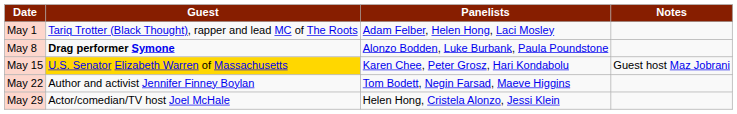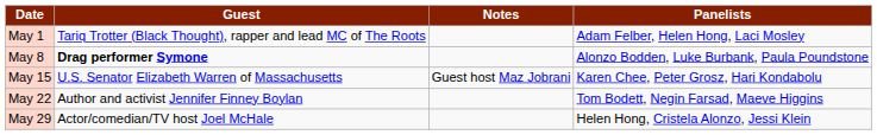 <table class="wikitable">
 <tr>
 <th style="background:#871E00;color:#FFFFFF;">Date</th>
 <th style="background:#871E00;color:#FFFFFF;">Guest</th>
+<th style="background:#871E00;color:#FFFFFF;">Notes</th>
 <th style="background:#871E00;color:#FFFFFF;">Panelists</th>
-<th style="background:#871E00;color:#FFFFFF;">Notes</th>
 </tr>
 <tr>
 <td style="background:#FDD6CC;color:#000000;">May 1</td>
 <td><a href='#'>Tariq Trotter (Black Thought)</a>, rapper and lead <a href='#'>MC</a> of <a href='#'>The Roots</a></td>
+<td></td>
 <td><a href='#'>Adam Felber</a>, <a href='#'>Helen Hong</a>, <a href='#'>Laci Mosley</a></td>
-<td></td>
 </tr>
 <tr>
 <td style="background:#FDD6CC;color:#000000;">May 8</td>
 <td><strong>Drag performer <a href='#'>Symone</a></strong></td>
+<td></td>
 <td><a href='#'>Alonzo Bodden</a>, <a href='#'>Luke Burbank</a>, <a href='#'>Paula Poundstone</a></td>
-<td></td>
 </tr>
 <tr>
 <td style="background:#FDD6CC;color:#000000;">May 15</td>
-<td style="background: gold;"><a href='#'>U.S. Senator</a> <a href='#'>Elizabeth Warren</a> of <a href='#'>Massachusetts</a></td>
+<td><a href='#'>U.S. Senator</a> <a href='#'>Elizabeth Warren</a> of <a href='#'>Massachusetts</a></td>
+<td>Guest host <a href='#'>Maz Jobrani</a></td>
 <td><a href='#'>Karen Chee</a>, <a href='#'>Peter Grosz</a>, <a href='#'>Hari Kondabolu</a></td>
-<td>Guest host <a href='#'>Maz Jobrani</a></td>
 </tr>
 <tr>
 <td style="background:#FDD6CC;color:#000000;">May 22</td>
 <td>Author and activist <a href='#'>Jennifer Finney Boylan</a></td>
+<td></td>
 <td><a href='#'>Tom Bodett</a>, <a href='#'>Negin Farsad</a>, <a href='#'>Maeve Higgins</a></td>
-<td></td>
 </tr>
 <tr>
 <td style="background:#FDD6CC;color:#000000;">May 29</td>
 <td>Actor/comedian/TV host <a href='#'>Joel McHale</a></td>
+<td></td>
 <td>Helen Hong, <a href='#'>Cristela Alonzo</a>, <a href='#'>Jessi Klein</a></td>
-<td></td>
 </tr>
 </table>
